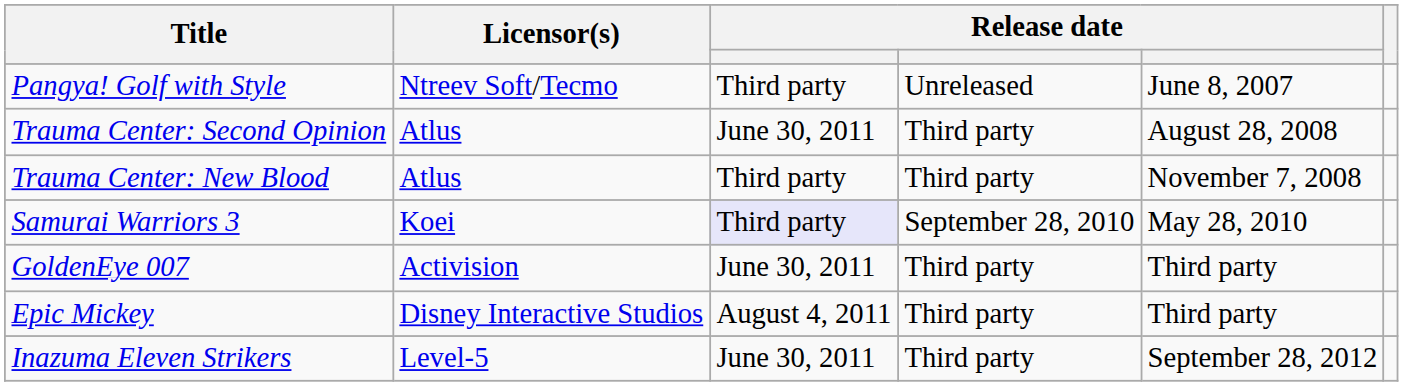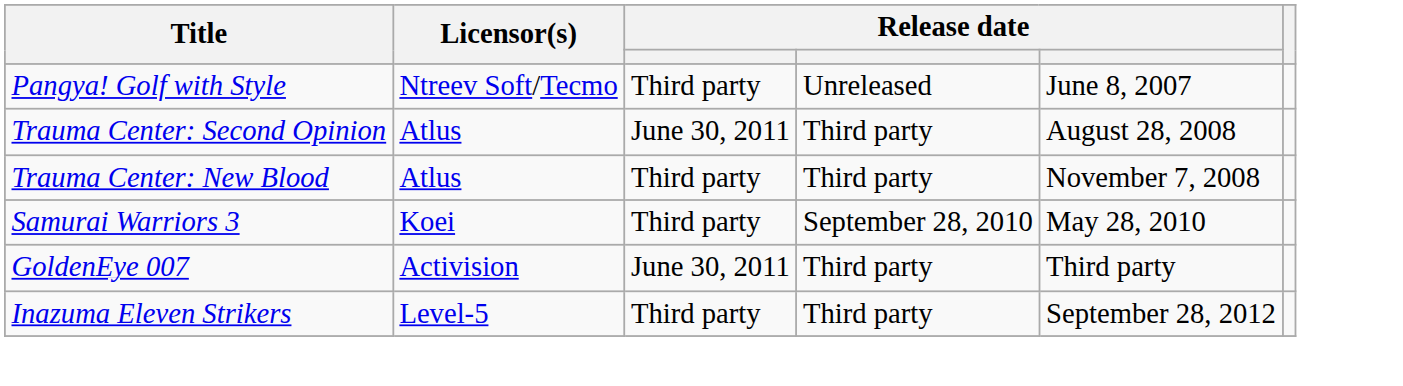 <table class="wikitable plainrowheaders sortable">
 <tr>
 <th rowspan="2">Title</th>
 <th rowspan="2">Licensor(s)</th>
 <th colspan="3">Release date</th>
 <th rowspan="2" class="unsortable"></th>
 </tr>
 <tr>
 <th data-sort-type="date"></th>
 <th data-sort-type="date"></th>
 <th data-sort-type="date"></th>
 </tr>
 <tr>
 <td><em><a href='#'>Pangya! Golf with Style</a></em></td>
 <td><a href='#'>Ntreev Soft</a>/<a href='#'>Tecmo</a></td>
 <td>Third party</td>
 <td>Unreleased</td>
 <td>June 8, 2007</td>
 <td></td>
 </tr>
 <tr>
 <td><em><a href='#'>Trauma Center: Second Opinion</a></em></td>
 <td><a href='#'>Atlus</a></td>
 <td>June 30, 2011</td>
 <td>Third party</td>
 <td>August 28, 2008</td>
 <td></td>
 </tr>
 <tr>
 <td><em><a href='#'>Trauma Center: New Blood</a></em></td>
 <td><a href='#'>Atlus</a></td>
 <td>Third party</td>
 <td>Third party</td>
 <td>November 7, 2008</td>
 <td></td>
 </tr>
 <tr>
 <td><em><a href='#'>Samurai Warriors 3</a></em></td>
 <td><a href='#'>Koei</a></td>
-<td style="background: lavender;">Third party</td>
+<td>Third party</td>
 <td>September 28, 2010</td>
 <td>May 28, 2010</td>
 <td></td>
 </tr>
 <tr>
 <td><em><a href='#'>GoldenEye 007</a></em></td>
 <td><a href='#'>Activision</a></td>
 <td>June 30, 2011</td>
 <td>Third party</td>
 <td>Third party</td>
 <td></td>
 </tr>
 <tr>
-<td><em><a href='#'>Epic Mickey</a></em></td>
-<td><a href='#'>Disney Interactive Studios</a></td>
-<td>August 4, 2011</td>
-<td>Third party</td>
-<td>Third party</td>
-<td></td>
-</tr>
-<tr>
 <td><em><a href='#'>Inazuma Eleven Strikers</a></em></td>
 <td><a href='#'>Level-5</a></td>
-<td>June 30, 2011</td>
+<td>Third party</td>
 <td>Third party</td>
 <td>September 28, 2012</td>
 <td></td>
 </tr>
 </table>
